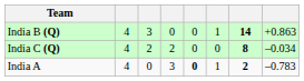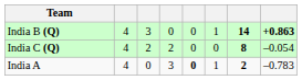 <table class="wikitable" style="text-align:center">
 <tr>
 <th width="150">Team</th>
 <th width="25"></th>
 <th width="25"></th>
 <th width="25"></th>
 <th width="25"></th>
 <th width="25"></th>
 <th width="40"></th>
 <th width="40"></th>
 </tr>
 <tr style="background:#cfc;">
 <td style="text-align:left">India B <strong>(Q)</strong></td>
 <td>4</td>
 <td>3</td>
 <td>0</td>
 <td>0</td>
 <td>1</td>
 <td><strong>14</strong></td>
-<td>+0.863</td>
+<td><strong>+0.863</strong></td>
 </tr>
 <tr style="background:#cfc;">
 <td style="text-align:left">India C <strong>(Q)</strong></td>
 <td>4</td>
 <td>2</td>
 <td>2</td>
 <td>0</td>
 <td>0</td>
 <td><strong>8</strong></td>
-<td>–0.034</td>
+<td>–0.054</td>
 </tr>
 <tr>
 <td style="text-align:left">India A</td>
 <td>4</td>
 <td>0</td>
 <td>3</td>
 <td><strong>0</strong></td>
 <td>1</td>
 <td><strong>2</strong></td>
 <td>–0.783</td>
 </tr>
 </table>
